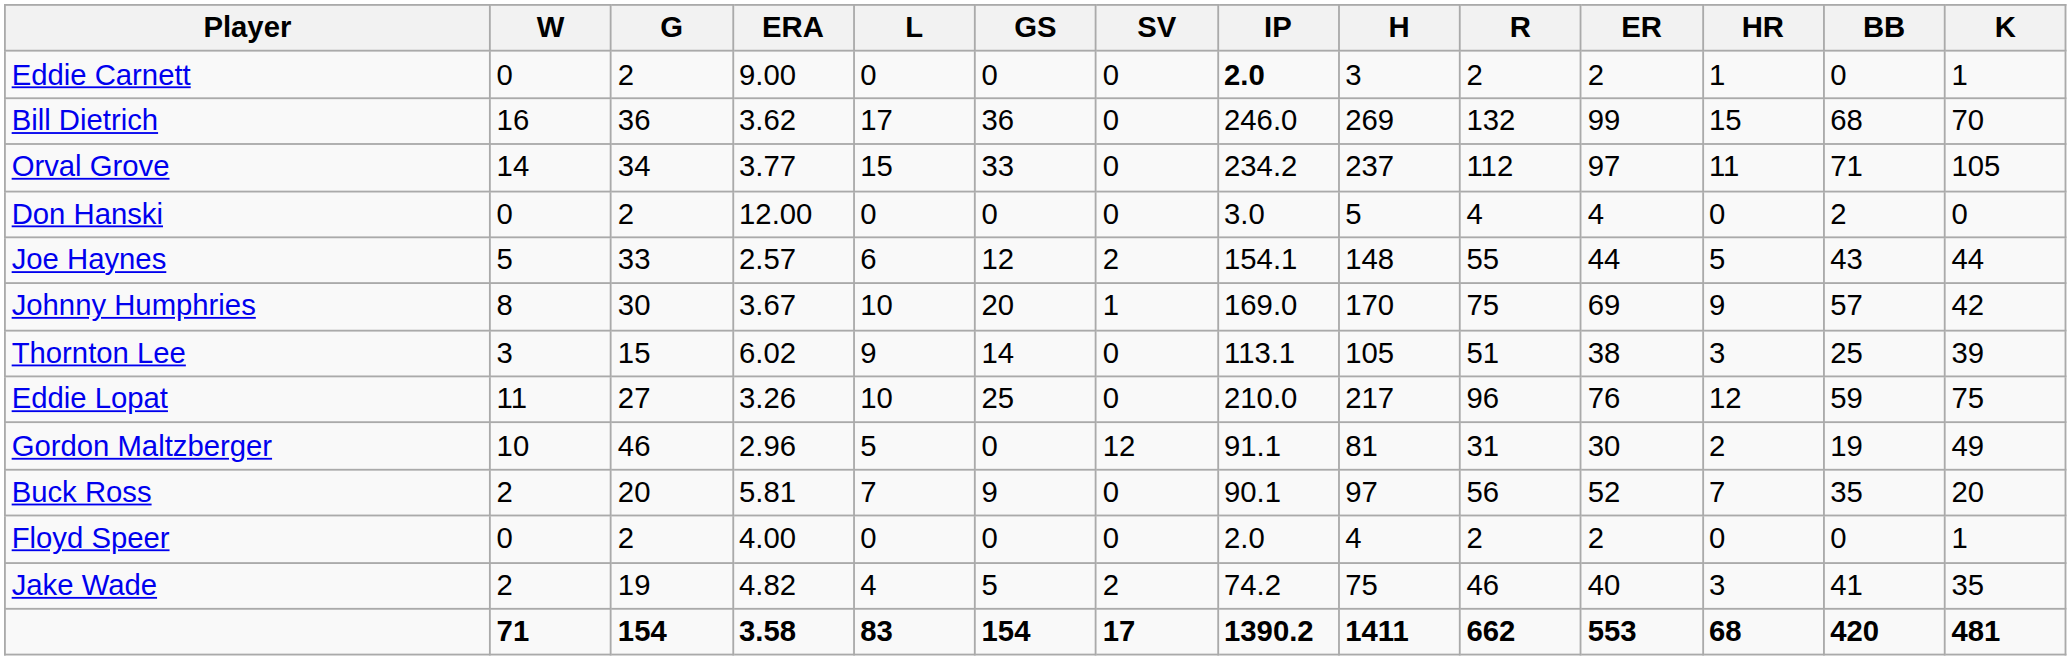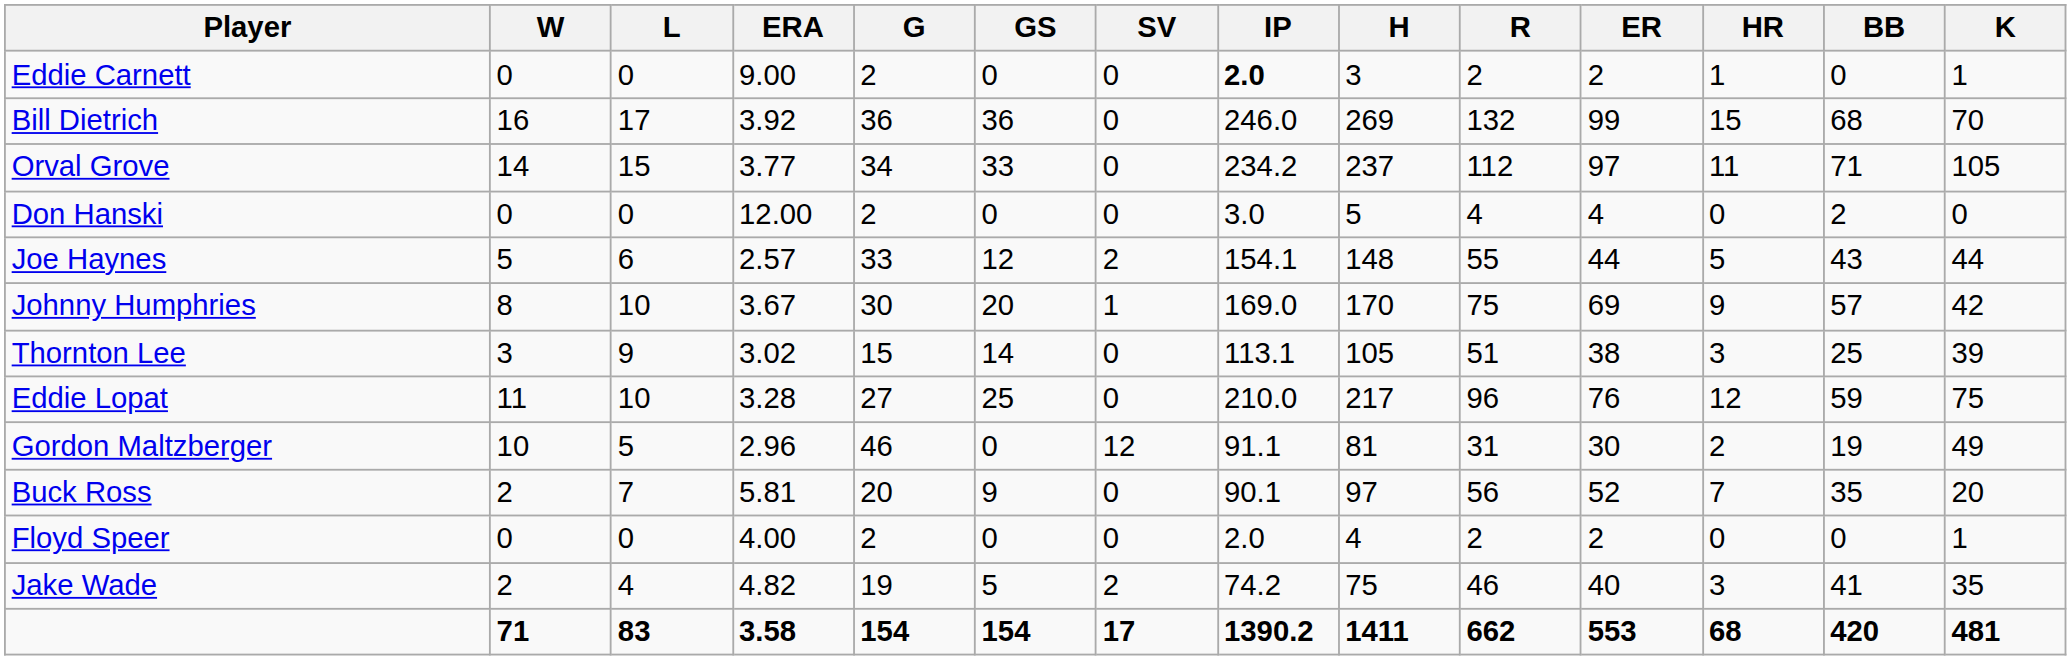 <table class="wikitable sortable">
 <tr>
 <th width="20%">Player</th>
 <th width="5%">W</th>
+<th width="5%">L</th>
+<th width="5%">ERA</th>
 <th width="5%">G</th>
-<th width="5%">ERA</th>
-<th width="5%">L</th>
 <th width="5%">GS</th>
 <th width="5%">SV</th>
 <th width="5%">IP</th>
 <th width="5%">H</th>
 <th width="5%">R</th>
 <th width="5%">ER</th>
 <th width="5%">HR</th>
 <th width="5%">BB</th>
 <th width="5%">K</th>
 </tr>
 <tr>
 <td><a href='#'>Eddie Carnett</a></td>
 <td>0</td>
+<td>0</td>
+<td>9.00</td>
 <td>2</td>
-<td>9.00</td>
-<td>0</td>
 <td>0</td>
 <td>0</td>
 <td><strong>2.0</strong></td>
 <td>3</td>
 <td>2</td>
 <td>2</td>
 <td>1</td>
 <td>0</td>
 <td>1</td>
 </tr>
 <tr>
 <td><a href='#'>Bill Dietrich</a></td>
 <td>16</td>
+<td>17</td>
+<td>3.92</td>
 <td>36</td>
-<td>3.62</td>
-<td>17</td>
 <td>36</td>
 <td>0</td>
 <td>246.0</td>
 <td>269</td>
 <td>132</td>
 <td>99</td>
 <td>15</td>
 <td>68</td>
 <td>70</td>
 </tr>
 <tr>
 <td><a href='#'>Orval Grove</a></td>
 <td>14</td>
+<td>15</td>
+<td>3.77</td>
 <td>34</td>
-<td>3.77</td>
-<td>15</td>
 <td>33</td>
 <td>0</td>
 <td>234.2</td>
 <td>237</td>
 <td>112</td>
 <td>97</td>
 <td>11</td>
 <td>71</td>
 <td>105</td>
 </tr>
 <tr>
 <td><a href='#'>Don Hanski</a></td>
 <td>0</td>
+<td>0</td>
+<td>12.00</td>
 <td>2</td>
-<td>12.00</td>
-<td>0</td>
 <td>0</td>
 <td>0</td>
 <td>3.0</td>
 <td>5</td>
 <td>4</td>
 <td>4</td>
 <td>0</td>
 <td>2</td>
 <td>0</td>
 </tr>
 <tr>
 <td><a href='#'>Joe Haynes</a></td>
 <td>5</td>
+<td>6</td>
+<td>2.57</td>
 <td>33</td>
-<td>2.57</td>
-<td>6</td>
 <td>12</td>
 <td>2</td>
 <td>154.1</td>
 <td>148</td>
 <td>55</td>
 <td>44</td>
 <td>5</td>
 <td>43</td>
 <td>44</td>
 </tr>
 <tr>
 <td><a href='#'>Johnny Humphries</a></td>
 <td>8</td>
+<td>10</td>
+<td>3.67</td>
 <td>30</td>
-<td>3.67</td>
-<td>10</td>
 <td>20</td>
 <td>1</td>
 <td>169.0</td>
 <td>170</td>
 <td>75</td>
 <td>69</td>
 <td>9</td>
 <td>57</td>
 <td>42</td>
 </tr>
 <tr>
 <td><a href='#'>Thornton Lee</a></td>
 <td>3</td>
+<td>9</td>
+<td>3.02</td>
 <td>15</td>
-<td>6.02</td>
-<td>9</td>
 <td>14</td>
 <td>0</td>
 <td>113.1</td>
 <td>105</td>
 <td>51</td>
 <td>38</td>
 <td>3</td>
 <td>25</td>
 <td>39</td>
 </tr>
 <tr>
 <td><a href='#'>Eddie Lopat</a></td>
 <td>11</td>
+<td>10</td>
+<td>3.28</td>
 <td>27</td>
-<td>3.26</td>
-<td>10</td>
 <td>25</td>
 <td>0</td>
 <td>210.0</td>
 <td>217</td>
 <td>96</td>
 <td>76</td>
 <td>12</td>
 <td>59</td>
 <td>75</td>
 </tr>
 <tr>
 <td><a href='#'>Gordon Maltzberger</a></td>
 <td>10</td>
+<td>5</td>
+<td>2.96</td>
 <td>46</td>
-<td>2.96</td>
-<td>5</td>
 <td>0</td>
 <td>12</td>
 <td>91.1</td>
 <td>81</td>
 <td>31</td>
 <td>30</td>
 <td>2</td>
 <td>19</td>
 <td>49</td>
 </tr>
 <tr>
 <td><a href='#'>Buck Ross</a></td>
 <td>2</td>
+<td>7</td>
+<td>5.81</td>
 <td>20</td>
-<td>5.81</td>
-<td>7</td>
 <td>9</td>
 <td>0</td>
 <td>90.1</td>
 <td>97</td>
 <td>56</td>
 <td>52</td>
 <td>7</td>
 <td>35</td>
 <td>20</td>
 </tr>
 <tr>
 <td><a href='#'>Floyd Speer</a></td>
 <td>0</td>
+<td>0</td>
+<td>4.00</td>
 <td>2</td>
-<td>4.00</td>
-<td>0</td>
 <td>0</td>
 <td>0</td>
 <td>2.0</td>
 <td>4</td>
 <td>2</td>
 <td>2</td>
 <td>0</td>
 <td>0</td>
 <td>1</td>
 </tr>
 <tr>
 <td><a href='#'>Jake Wade</a></td>
 <td>2</td>
+<td>4</td>
+<td>4.82</td>
 <td>19</td>
-<td>4.82</td>
-<td>4</td>
 <td>5</td>
 <td>2</td>
 <td>74.2</td>
 <td>75</td>
 <td>46</td>
 <td>40</td>
 <td>3</td>
 <td>41</td>
 <td>35</td>
 </tr>
 <tr class="sortbottom">
 <td></td>
 <td><strong>71</strong></td>
+<td><strong>83</strong></td>
+<td><strong>3.58</strong></td>
 <td><strong>154</strong></td>
-<td><strong>3.58</strong></td>
-<td><strong>83</strong></td>
 <td><strong>154</strong></td>
 <td><strong>17</strong></td>
 <td><strong>1390.2</strong></td>
 <td><strong>1411</strong></td>
 <td><strong>662</strong></td>
 <td><strong>553</strong></td>
 <td><strong>68</strong></td>
 <td><strong>420</strong></td>
 <td><strong>481</strong></td>
 </tr>
 </table>
